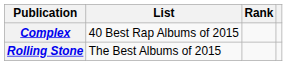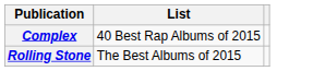 <table class="wikitable sortable plainrowheaders" style="border:none; margin:0;">
 <tr>
 <th scope="col">Publication</th>
 <th scope="col" class="unsortable">List</th>
-<th scope="col" data-sort-type="number">Rank</th>
 <th scope="col" class="unsortable"></th>
 </tr>
 <tr>
 <th scope="row"><em><a href='#'>Complex</a></em></th>
 <td>40 Best Rap Albums of 2015</td>
 <td></td>
-<td></td>
 </tr>
 <tr>
 <th scope="row"><em><a href='#'>Rolling Stone</a></em></th>
 <td>The Best Albums of 2015</td>
 <td></td>
-<td></td>
 </tr>
 </table>
